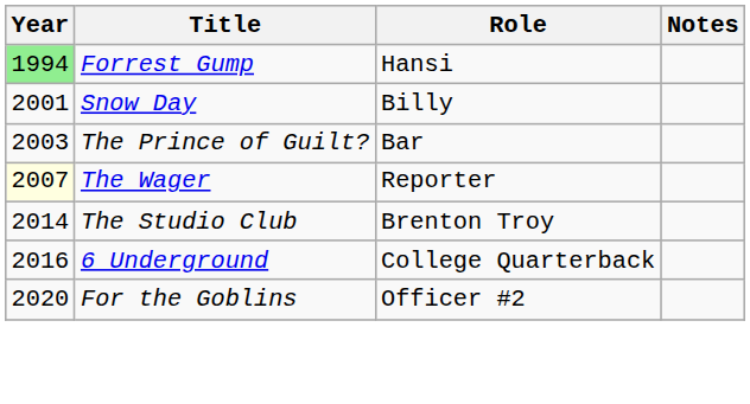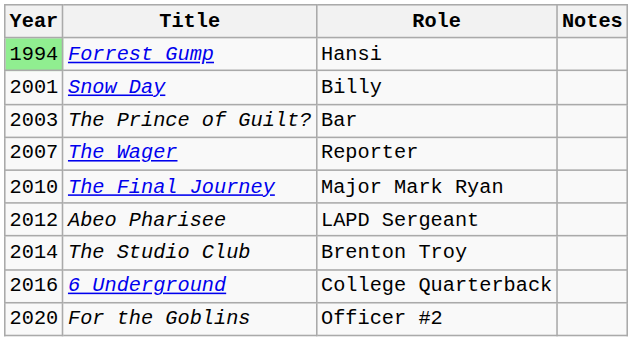 <table class="wikitable sortable">
 <tr>
 <th>Year</th>
 <th>Title</th>
 <th>Role</th>
 <th>Notes</th>
 </tr>
 <tr>
 <td style="background: lightgreen;">1994</td>
 <td><em><a href='#'>Forrest Gump</a></em></td>
 <td>Hansi</td>
 <td></td>
 </tr>
 <tr>
 <td>2001</td>
 <td><em><a href='#'>Snow Day</a></em></td>
 <td>Billy</td>
 <td></td>
 </tr>
 <tr>
 <td>2003</td>
 <td><em>The Prince of Guilt?</em></td>
 <td>Bar</td>
 <td></td>
 </tr>
 <tr>
-<td style="background: lightyellow;">2007</td>
+<td>2007</td>
 <td><em><a href='#'>The Wager</a></em></td>
 <td>Reporter</td>
+<td></td>
+</tr>
+<tr>
+<td>2010</td>
+<td><em><a href='#'>The Final Journey</a></em></td>
+<td>Major Mark Ryan</td>
+<td></td>
+</tr>
+<tr>
+<td>2012</td>
+<td><em>Abeo Pharisee</em></td>
+<td>LAPD Sergeant</td>
 <td></td>
 </tr>
 <tr>
 <td>2014</td>
 <td><em>The Studio Club</em></td>
 <td>Brenton Troy</td>
 <td></td>
 </tr>
 <tr>
 <td>2016</td>
 <td><em><a href='#'>6 Underground</a></em></td>
 <td>College Quarterback</td>
 <td></td>
 </tr>
 <tr>
 <td>2020</td>
 <td><em>For the Goblins</em></td>
 <td>Officer #2</td>
 <td></td>
 </tr>
 </table>
